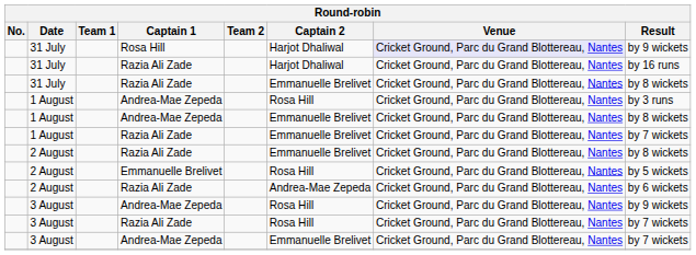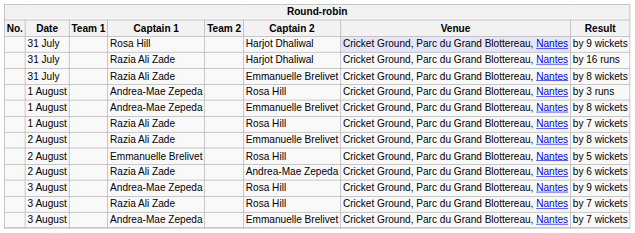 <table class="wikitable">
 <tr>
 <th colspan="8">Round-robin</th>
 </tr>
 <tr>
 <th>No.</th>
 <th>Date</th>
 <th>Team 1</th>
 <th>Captain 1</th>
 <th>Team 2</th>
 <th>Captain 2</th>
 <th>Venue</th>
 <th>Result</th>
 </tr>
 <tr>
 <td></td>
 <td>31 July</td>
 <td></td>
 <td>Rosa Hill</td>
 <td></td>
 <td>Harjot Dhaliwal</td>
 <td style="background: lavender;">Cricket Ground, Parc du Grand Blottereau, <a href='#'>Nantes</a></td>
 <td> by 9 wickets</td>
 </tr>
 <tr>
 <td></td>
 <td>31 July</td>
 <td></td>
 <td>Razia Ali Zade</td>
 <td></td>
 <td>Harjot Dhaliwal</td>
 <td>Cricket Ground, Parc du Grand Blottereau, <a href='#'>Nantes</a></td>
 <td> by 16 runs</td>
 </tr>
 <tr>
 <td></td>
 <td>31 July</td>
 <td></td>
 <td>Razia Ali Zade</td>
 <td></td>
 <td>Emmanuelle Brelivet</td>
 <td>Cricket Ground, Parc du Grand Blottereau, <a href='#'>Nantes</a></td>
 <td> by 8 wickets</td>
 </tr>
 <tr>
 <td></td>
 <td>1 August</td>
 <td></td>
 <td>Andrea-Mae Zepeda</td>
 <td></td>
 <td>Rosa Hill</td>
 <td>Cricket Ground, Parc du Grand Blottereau, <a href='#'>Nantes</a></td>
 <td> by 3 runs</td>
 </tr>
 <tr>
 <td></td>
 <td>1 August</td>
 <td></td>
 <td>Andrea-Mae Zepeda</td>
 <td></td>
 <td>Emmanuelle Brelivet</td>
 <td>Cricket Ground, Parc du Grand Blottereau, <a href='#'>Nantes</a></td>
 <td> by 8 wickets</td>
 </tr>
 <tr>
 <td></td>
 <td>1 August</td>
 <td></td>
 <td>Razia Ali Zade</td>
 <td></td>
-<td>Emmanuelle Brelivet</td>
+<td>Rosa Hill</td>
 <td>Cricket Ground, Parc du Grand Blottereau, <a href='#'>Nantes</a></td>
 <td> by 7 wickets</td>
 </tr>
 <tr>
 <td></td>
 <td>2 August</td>
 <td></td>
 <td>Razia Ali Zade</td>
 <td></td>
 <td>Emmanuelle Brelivet</td>
 <td>Cricket Ground, Parc du Grand Blottereau, <a href='#'>Nantes</a></td>
 <td> by 8 wickets</td>
 </tr>
 <tr>
 <td></td>
 <td>2 August</td>
 <td></td>
 <td>Emmanuelle Brelivet</td>
 <td></td>
 <td>Rosa Hill</td>
 <td>Cricket Ground, Parc du Grand Blottereau, <a href='#'>Nantes</a></td>
 <td> by 5 wickets</td>
 </tr>
 <tr>
 <td></td>
 <td>2 August</td>
 <td></td>
 <td>Razia Ali Zade</td>
 <td></td>
 <td>Andrea-Mae Zepeda</td>
 <td>Cricket Ground, Parc du Grand Blottereau, <a href='#'>Nantes</a></td>
 <td> by 6 wickets</td>
 </tr>
 <tr>
 <td></td>
 <td>3 August</td>
 <td></td>
 <td>Andrea-Mae Zepeda</td>
 <td></td>
 <td>Rosa Hill</td>
 <td>Cricket Ground, Parc du Grand Blottereau, <a href='#'>Nantes</a></td>
 <td> by 9 wickets</td>
 </tr>
 <tr>
 <td></td>
 <td>3 August</td>
 <td></td>
 <td>Razia Ali Zade</td>
 <td></td>
 <td>Rosa Hill</td>
 <td>Cricket Ground, Parc du Grand Blottereau, <a href='#'>Nantes</a></td>
 <td> by 7 wickets</td>
 </tr>
 <tr>
 <td></td>
 <td>3 August</td>
 <td></td>
 <td>Andrea-Mae Zepeda</td>
 <td></td>
 <td>Emmanuelle Brelivet</td>
 <td>Cricket Ground, Parc du Grand Blottereau, <a href='#'>Nantes</a></td>
 <td> by 7 wickets</td>
 </tr>
 <tr>
 </tr>
 </table>
